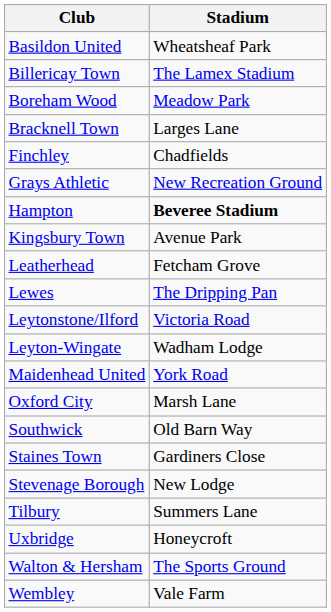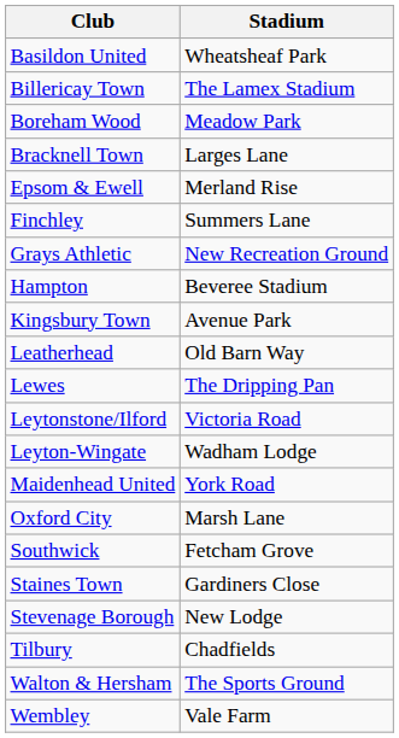 <table class="wikitable sortable">
 <tr>
 <th>Club</th>
 <th>Stadium</th>
 </tr>
 <tr>
 <td><a href='#'>Basildon United</a></td>
 <td>Wheatsheaf Park</td>
 </tr>
 <tr>
 <td><a href='#'>Billericay Town</a></td>
 <td><a href='#'>The Lamex Stadium</a></td>
 </tr>
 <tr>
 <td><a href='#'>Boreham Wood</a></td>
 <td><a href='#'>Meadow Park</a></td>
 </tr>
 <tr>
 <td><a href='#'>Bracknell Town</a></td>
 <td>Larges Lane</td>
 </tr>
 <tr>
+<td><a href='#'>Epsom & Ewell</a></td>
+<td>Merland Rise</td>
+</tr>
+<tr>
 <td><a href='#'>Finchley</a></td>
-<td>Chadfields</td>
+<td>Summers Lane</td>
 </tr>
 <tr>
 <td><a href='#'>Grays Athletic</a></td>
 <td><a href='#'>New Recreation Ground</a></td>
 </tr>
 <tr>
 <td><a href='#'>Hampton</a></td>
-<td><strong>Beveree Stadium</strong></td>
+<td>Beveree Stadium</td>
 </tr>
 <tr>
 <td><a href='#'>Kingsbury Town</a></td>
 <td>Avenue Park</td>
 </tr>
 <tr>
 <td><a href='#'>Leatherhead</a></td>
-<td>Fetcham Grove</td>
+<td>Old Barn Way</td>
 </tr>
 <tr>
 <td><a href='#'>Lewes</a></td>
 <td><a href='#'>The Dripping Pan</a></td>
 </tr>
 <tr>
 <td><a href='#'>Leytonstone/Ilford</a></td>
 <td><a href='#'>Victoria Road</a></td>
 </tr>
 <tr>
 <td><a href='#'>Leyton-Wingate</a></td>
 <td>Wadham Lodge</td>
 </tr>
 <tr>
 <td><a href='#'>Maidenhead United</a></td>
 <td><a href='#'>York Road</a></td>
 </tr>
 <tr>
 <td><a href='#'>Oxford City</a></td>
 <td>Marsh Lane</td>
 </tr>
 <tr>
 <td><a href='#'>Southwick</a></td>
-<td>Old Barn Way</td>
+<td>Fetcham Grove</td>
 </tr>
 <tr>
 <td><a href='#'>Staines Town</a></td>
 <td>Gardiners Close</td>
 </tr>
 <tr>
 <td><a href='#'>Stevenage Borough</a></td>
 <td>New Lodge</td>
 </tr>
 <tr>
 <td><a href='#'>Tilbury</a></td>
-<td>Summers Lane</td>
-</tr>
-<tr>
-<td><a href='#'>Uxbridge</a></td>
-<td>Honeycroft</td>
+<td>Chadfields</td>
 </tr>
 <tr>
 <td><a href='#'>Walton & Hersham</a></td>
 <td><a href='#'>The Sports Ground</a></td>
 </tr>
 <tr>
 <td><a href='#'>Wembley</a></td>
 <td>Vale Farm</td>
 </tr>
 </table>
